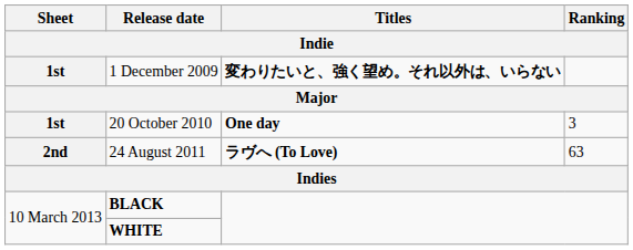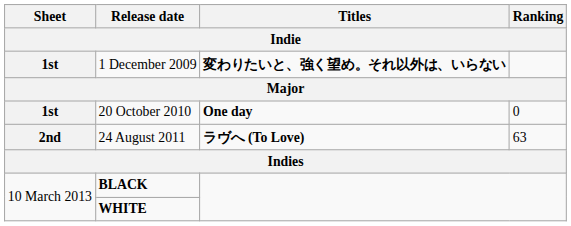 <table class="wikitable" style="font-size: small; margin-bottom: 10px;">
 <tr>
 <th>Sheet</th>
 <th>Release date</th>
 <th>Titles</th>
 <th>Ranking</th>
 </tr>
 <tr>
 <th colspan="4">Indie</th>
 </tr>
 <tr>
 <th>1st</th>
 <td>1 December 2009</td>
 <td><strong>変わりたいと、強く望め。それ以外は、いらない</strong></td>
 </tr>
 <tr>
 <th colspan="4">Major</th>
 </tr>
 <tr>
 <th>1st</th>
 <td>20 October 2010</td>
 <td><strong>One day</strong></td>
-<td>3</td>
+<td>0</td>
 </tr>
 <tr>
 <th>2nd</th>
 <td>24 August 2011</td>
 <td><strong>ラヴへ (To Love)</strong></td>
 <td>63</td>
 </tr>
 <tr>
 <th colspan="4">Indies</th>
 </tr>
 <tr>
 <td rowspan="2">10 March 2013</td>
 <td><strong>BLACK</strong></td>
 </tr>
 <tr>
 <td><strong>WHITE</strong></td>
 </tr>
 </table>
